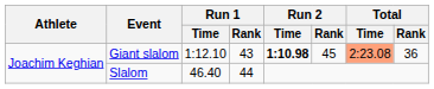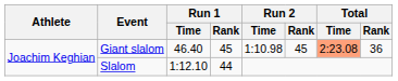 <table class="wikitable" style="font-size:90%">
 <tr>
 <th rowspan=2>Athlete</th>
 <th rowspan=2>Event</th>
 <th colspan=2>Run 1</th>
 <th colspan=2>Run 2</th>
 <th colspan=2>Total</th>
 </tr>
 <tr style="font-size:95%">
 <th>Time</th>
 <th>Rank</th>
 <th>Time</th>
 <th>Rank</th>
 <th>Time</th>
 <th>Rank</th>
 </tr>
 <tr align=center>
 <td align="left" rowspan="4"><a href='#'>Joachim Keghian</a></td>
 <td align="left"><a href='#'>Giant slalom</a></td>
-<td>1:12.10</td>
-<td>43</td>
-<td><strong>1:10.98</strong></td>
+<td>46.40</td>
+<td>45</td>
+<td>1:10.98</td>
 <td>45</td>
 <td style="background: lightsalmon;">2:23.08</td>
 <td>36</td>
 </tr>
 <tr align=center>
 <td align="left"><a href='#'>Slalom</a></td>
-<td>46.40</td>
+<td>1:12.10</td>
 <td>44</td>
 <td colspan=4></td>
 </tr>
 </table>
